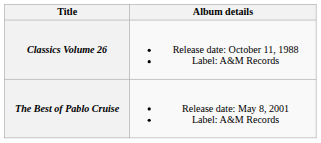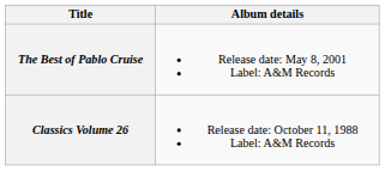 <table class="wikitable plainrowheaders" style="text-align:center;">
 <tr>
 <th scope="col" style="width:12em;">Title</th>
 <th scope="col" style="width:18em;">Album details</th>
 </tr>
 <tr>
+<th scope="row"><em>The Best of Pablo Cruise</em></th>
+<td><br><ul><li>Release date: May 8, 2001</li><li>Label: A&M Records</li></ul></td>
+</tr>
+<tr>
 <th scope="row"><em>Classics Volume 26</em></th>
 <td><br><ul><li>Release date: October 11, 1988</li><li>Label: A&M Records</li></ul></td>
 </tr>
-<tr>
-<th scope="row"><em>The Best of Pablo Cruise</em></th>
-<td><br><ul><li>Release date: May 8, 2001</li><li>Label: A&M Records</li></ul></td>
-</tr>
 </table>
